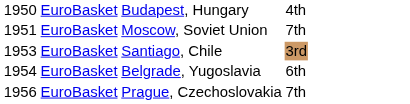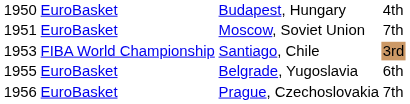 <table>
 <tr>
 <td>1950</td>
 <td><a href='#'>EuroBasket</a></td>
 <td><a href='#'>Budapest</a>, Hungary</td>
 <td>4th</td>
 <td></td>
 </tr>
 <tr>
 <td>1951</td>
 <td><a href='#'>EuroBasket</a></td>
 <td><a href='#'>Moscow</a>, Soviet Union</td>
 <td>7th</td>
 <td></td>
 </tr>
 <tr>
 <td>1953</td>
-<td><a href='#'>EuroBasket</a></td>
+<td><a href='#'>FIBA World Championship</a></td>
 <td><a href='#'>Santiago</a>, Chile</td>
 <td bgcolor=cc9966>3rd</td>
 <td></td>
 </tr>
 <tr>
-<td>1954</td>
+<td>1955</td>
 <td><a href='#'>EuroBasket</a></td>
 <td><a href='#'>Belgrade</a>, Yugoslavia</td>
 <td>6th</td>
 <td></td>
 </tr>
 <tr>
 <td>1956</td>
 <td><a href='#'>EuroBasket</a></td>
 <td><a href='#'>Prague</a>, Czechoslovakia</td>
 <td>7th</td>
 <td></td>
 </tr>
 </table>
